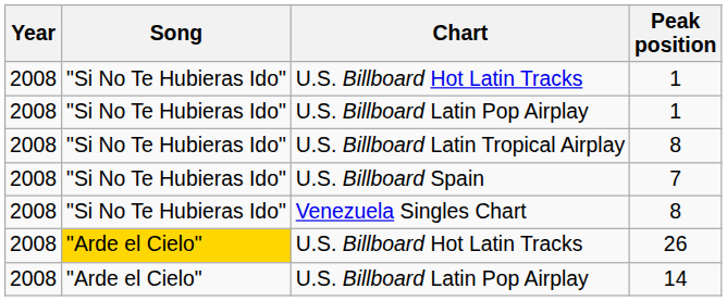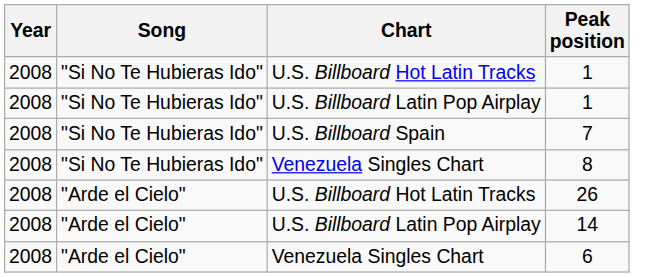 <table class="wikitable">
 <tr>
 <th align="left">Year</th>
 <th align="center">Song</th>
 <th align="center">Chart</th>
 <th align="right">Peak<br>position</th>
 </tr>
 <tr>
 <td align="left">2008</td>
 <td align="left">"Si No Te Hubieras Ido"</td>
 <td align="left">U.S. <em>Billboard</em> <a href='#'>Hot Latin Tracks</a></td>
 <td align="center">1</td>
 </tr>
 <tr>
 <td align="left">2008</td>
 <td align="left">"Si No Te Hubieras Ido"</td>
 <td align="left">U.S. <em>Billboard</em> Latin Pop Airplay</td>
 <td align="center">1</td>
 </tr>
 <tr>
 <td align="left">2008</td>
 <td align="left">"Si No Te Hubieras Ido"</td>
-<td align="left">U.S. <em>Billboard</em> Latin Tropical Airplay</td>
-<td align="center">8</td>
-</tr>
-<tr>
-<td align="left">2008</td>
-<td align="left">"Si No Te Hubieras Ido"</td>
 <td align="left">U.S. <em>Billboard</em> Spain</td>
 <td align="center">7</td>
 </tr>
 <tr>
 <td align="left">2008</td>
 <td align="left">"Si No Te Hubieras Ido"</td>
 <td align="left"><a href='#'>Venezuela</a> Singles Chart</td>
 <td align="center">8</td>
 </tr>
 <tr>
 <td align="left">2008</td>
-<td align="left" style="background: gold;">"Arde el Cielo"</td>
+<td align="left">"Arde el Cielo"</td>
 <td align="left">U.S. <em>Billboard</em> Hot Latin Tracks</td>
 <td align="center">26</td>
 </tr>
 <tr>
 <td align="left">2008</td>
 <td align="left">"Arde el Cielo"</td>
 <td align="left">U.S. <em>Billboard</em> Latin Pop Airplay</td>
 <td align="center">14</td>
 </tr>
+<tr>
+<td align="left">2008</td>
+<td align="left">"Arde el Cielo"</td>
+<td align="left">Venezuela Singles Chart</td>
+<td align="center">6</td>
+</tr>
 </table>
